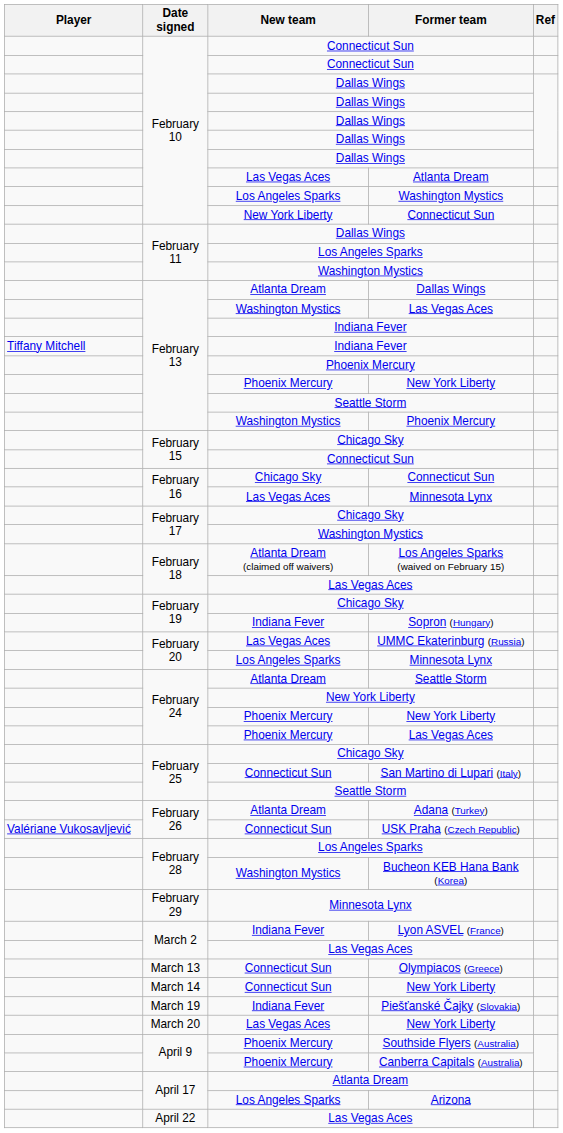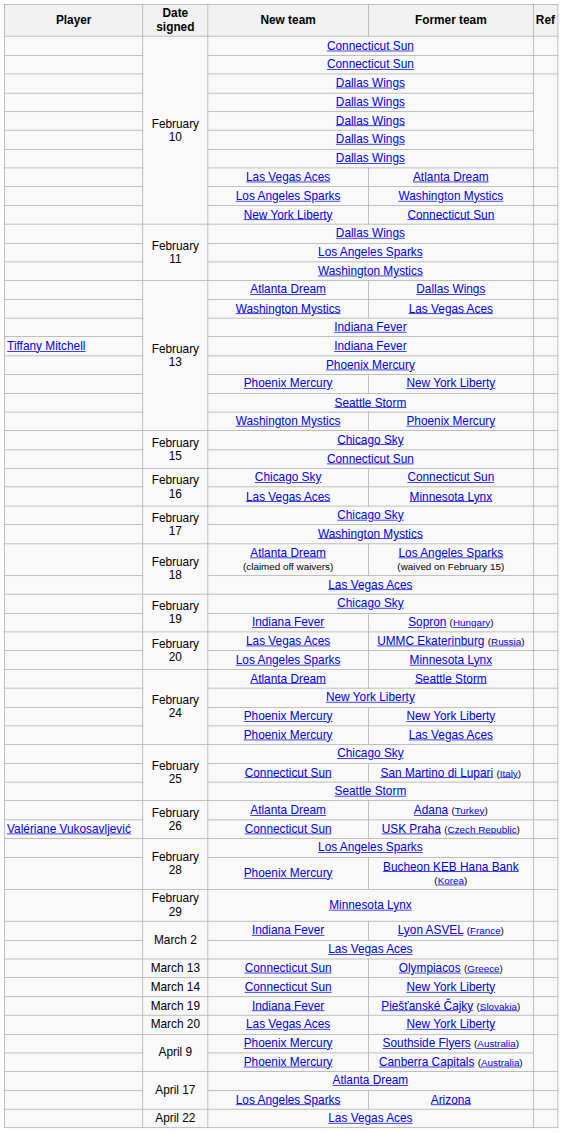 <table class="wikitable sortable" style="text-align:center">
 <tr>
 <th style="width:180px">Player</th>
 <th style="width:80px">Date signed</th>
 <th style="width:210px">New team</th>
 <th style="width:215px">Former team</th>
 <th class="unsortable">Ref</th>
 </tr>
 <tr>
 <td align="left"> </td>
 <td rowspan="10" align="center">February 10</td>
 <td colspan="2" align="center"><a href='#'>Connecticut Sun</a></td>
 <td align="center"></td>
 </tr>
 <tr>
 <td align="left"> </td>
 <td colspan="2" align="center"><a href='#'>Connecticut Sun</a></td>
 <td align="center"></td>
 </tr>
 <tr>
 <td align="left"> </td>
 <td colspan="2" align="center"><a href='#'>Dallas Wings</a></td>
 <td rowspan="5"align="center"></td>
 </tr>
 <tr>
 <td align="left"> </td>
 <td colspan="2" align="center"><a href='#'>Dallas Wings</a></td>
 </tr>
 <tr>
 <td align="left"> </td>
 <td colspan="2" align="center"><a href='#'>Dallas Wings</a></td>
 </tr>
 <tr>
 <td align="left"> </td>
 <td colspan="2" align="center"><a href='#'>Dallas Wings</a></td>
 </tr>
 <tr>
 <td align="left"> </td>
 <td colspan="2" align="center"><a href='#'>Dallas Wings</a></td>
 </tr>
 <tr>
 <td align="left"> </td>
 <td align="center"><a href='#'>Las Vegas Aces</a></td>
 <td align="center"><a href='#'>Atlanta Dream</a></td>
 <td align="center"></td>
 </tr>
 <tr>
 <td align="left"> </td>
 <td align="center"><a href='#'>Los Angeles Sparks</a></td>
 <td align="center"><a href='#'>Washington Mystics</a></td>
 <td align="center"></td>
 </tr>
 <tr>
 <td align="left"> </td>
 <td align="center"><a href='#'>New York Liberty</a></td>
 <td align="center"><a href='#'>Connecticut Sun</a></td>
 <td align="center"></td>
 </tr>
 <tr>
 <td align="left"> </td>
 <td rowspan="3" align="center">February 11</td>
 <td colspan="2" align="center"><a href='#'>Dallas Wings</a></td>
 <td align="center"></td>
 </tr>
 <tr>
 <td align="left"> </td>
 <td colspan="2" align="center"><a href='#'>Los Angeles Sparks</a></td>
 <td align="center"></td>
 </tr>
 <tr>
 <td align="left"> </td>
 <td colspan="2" align="center"><a href='#'>Washington Mystics</a></td>
 <td align="center"></td>
 </tr>
 <tr>
 <td align="left"> </td>
 <td rowspan="8" align="center">February 13</td>
 <td align="center"><a href='#'>Atlanta Dream</a></td>
 <td align="center"><a href='#'>Dallas Wings</a></td>
 <td align="center"></td>
 </tr>
 <tr>
 <td align="left"> </td>
 <td align="center"><a href='#'>Washington Mystics</a></td>
 <td align="center"><a href='#'>Las Vegas Aces</a></td>
 <td align="center"></td>
 </tr>
 <tr>
 <td align="left"> </td>
 <td colspan="2" align="center"><a href='#'>Indiana Fever</a></td>
 <td align="center"></td>
 </tr>
 <tr>
 <td align="left"> <a href='#'>Tiffany Mitchell</a></td>
 <td colspan="2" align="center"><a href='#'>Indiana Fever</a></td>
 <td align="center"></td>
 </tr>
 <tr>
 <td align="left"> </td>
 <td colspan="2" align="center"><a href='#'>Phoenix Mercury</a></td>
 <td align="center"></td>
 </tr>
 <tr>
 <td align="left"> </td>
 <td align="center"><a href='#'>Phoenix Mercury</a></td>
 <td align="center"><a href='#'>New York Liberty</a></td>
 <td align="center"></td>
 </tr>
 <tr>
 <td align="left"> </td>
 <td colspan="2" align="center"><a href='#'>Seattle Storm</a></td>
 <td align="center"></td>
 </tr>
 <tr>
 <td align="left"> </td>
 <td align="center"><a href='#'>Washington Mystics</a></td>
 <td align="center"><a href='#'>Phoenix Mercury</a></td>
 <td align="center"></td>
 </tr>
 <tr>
 <td align="left"> </td>
 <td rowspan="2" align="center">February 15</td>
 <td colspan="2" align="center"><a href='#'>Chicago Sky</a></td>
 <td align="center"></td>
 </tr>
 <tr>
 <td align="left"> </td>
 <td colspan="2" align="center"><a href='#'>Connecticut Sun</a></td>
 <td align="center"></td>
 </tr>
 <tr>
 <td align="left"> </td>
 <td rowspan="2" align="center">February 16</td>
 <td align="center"><a href='#'>Chicago Sky</a></td>
 <td align="center"><a href='#'>Connecticut Sun</a></td>
 <td align="center"></td>
 </tr>
 <tr>
 <td align="left"> </td>
 <td align="center"><a href='#'>Las Vegas Aces</a></td>
 <td align="center"><a href='#'>Minnesota Lynx</a></td>
 <td align="center"></td>
 </tr>
 <tr>
 <td align="left"> </td>
 <td rowspan="2" align="center">February 17</td>
 <td colspan="2" align="center"><a href='#'>Chicago Sky</a></td>
 <td align="center"></td>
 </tr>
 <tr>
 <td align="left"> </td>
 <td colspan="2" align="center"><a href='#'>Washington Mystics</a></td>
 <td align="center"></td>
 </tr>
 <tr>
 <td align="left"> </td>
 <td rowspan="2" align="center">February 18</td>
 <td align="center"><a href='#'>Atlanta Dream</a><br><small>(claimed off waivers)</small></td>
 <td align="center"><a href='#'>Los Angeles Sparks</a><br><small>(waived on February 15)</small></td>
 <td align="center"></td>
 </tr>
 <tr>
 <td align="left"> </td>
 <td colspan="2" align="center"><a href='#'>Las Vegas Aces</a></td>
 <td align="center"></td>
 </tr>
 <tr>
 <td align="left"> </td>
 <td rowspan="2" align="center">February 19</td>
 <td colspan="2" align="center"><a href='#'>Chicago Sky</a></td>
 <td align="center"></td>
 </tr>
 <tr>
 <td align="left"> </td>
 <td align="center"><a href='#'>Indiana Fever</a></td>
 <td align="center"><a href='#'>Sopron</a> <small>(<a href='#'>Hungary</a>)</small></td>
 <td align="center"></td>
 </tr>
 <tr>
 <td align="left"> </td>
 <td rowspan="2" align="center">February 20</td>
 <td align="center"><a href='#'>Las Vegas Aces</a></td>
 <td align="center"><a href='#'>UMMC Ekaterinburg</a> <small>(<a href='#'>Russia</a>)</small></td>
 <td align="center"></td>
 </tr>
 <tr>
 <td align="left"> </td>
 <td align="center"><a href='#'>Los Angeles Sparks</a></td>
 <td align="center"><a href='#'>Minnesota Lynx</a></td>
 <td align="center"></td>
 </tr>
 <tr>
 <td align="left"> </td>
 <td rowspan="4" align="center">February 24</td>
 <td align="center"><a href='#'>Atlanta Dream</a></td>
 <td align="center"><a href='#'>Seattle Storm</a></td>
 <td align="center"></td>
 </tr>
 <tr>
 <td align="left"> </td>
 <td colspan="2" align="center"><a href='#'>New York Liberty</a></td>
 <td align="center"></td>
 </tr>
 <tr>
 <td align="left"> </td>
 <td align="center"><a href='#'>Phoenix Mercury</a></td>
 <td align="center"><a href='#'>New York Liberty</a></td>
 <td align="center"></td>
 </tr>
 <tr>
 <td align="left"> </td>
 <td align="center"><a href='#'>Phoenix Mercury</a></td>
 <td align="center"><a href='#'>Las Vegas Aces</a></td>
 <td align="center"></td>
 </tr>
 <tr>
 <td align="left"> </td>
 <td rowspan="3" align="center">February 25</td>
 <td colspan="2" align="center"><a href='#'>Chicago Sky</a></td>
 <td align="center"></td>
 </tr>
 <tr>
 <td align="left"> </td>
 <td align="center"><a href='#'>Connecticut Sun</a></td>
 <td align="center"><a href='#'>San Martino di Lupari</a> <small>(<a href='#'>Italy</a>)</small></td>
 <td align="center"></td>
 </tr>
 <tr>
 <td align="left"> </td>
 <td colspan="2" align="center"><a href='#'>Seattle Storm</a></td>
 <td align="center"></td>
 </tr>
 <tr>
 <td align="left"> </td>
 <td rowspan="2" align="center">February 26</td>
 <td align="center"><a href='#'>Atlanta Dream</a></td>
 <td align="center"><a href='#'>Adana</a> <small>(<a href='#'>Turkey</a>)</small></td>
 <td align="center"></td>
 </tr>
 <tr>
 <td align="left"> <a href='#'>Valériane Vukosavljević</a></td>
 <td align="center"><a href='#'>Connecticut Sun</a></td>
 <td align="center"><a href='#'>USK Praha</a> <small>(<a href='#'>Czech Republic</a>)</small></td>
 <td align="center"></td>
 </tr>
 <tr>
 <td align="left"> </td>
 <td rowspan="2" align="center">February 28</td>
 <td colspan="2" align="center"><a href='#'>Los Angeles Sparks</a></td>
 <td align="center"></td>
 </tr>
 <tr>
 <td align="left"> </td>
-<td align="center"><a href='#'>Washington Mystics</a></td>
+<td align="center"><a href='#'>Phoenix Mercury</a></td>
 <td align="center"><a href='#'>Bucheon KEB Hana Bank</a> <small>(<a href='#'>Korea</a>)</small></td>
 <td align="center"></td>
 </tr>
 <tr>
 <td align="left"> </td>
 <td align="center">February 29</td>
 <td colspan="2" align="center"><a href='#'>Minnesota Lynx</a></td>
 <td align="center"></td>
 </tr>
 <tr>
 <td align="left"> </td>
 <td rowspan="2" align="center">March 2</td>
 <td align="center"><a href='#'>Indiana Fever</a></td>
 <td align="center"><a href='#'>Lyon ASVEL</a> <small>(<a href='#'>France</a>)</small></td>
 <td align="center"></td>
 </tr>
 <tr>
 <td align="left"> </td>
 <td colspan="2" align="center"><a href='#'>Las Vegas Aces</a></td>
 <td align="center"></td>
 </tr>
 <tr>
 <td align="left"> </td>
 <td align="center">March 13</td>
 <td align="center"><a href='#'>Connecticut Sun</a></td>
 <td align="center"><a href='#'>Olympiacos</a> <small>(<a href='#'>Greece</a>)</small></td>
 <td align="center"></td>
 </tr>
 <tr>
 <td align="left"> </td>
 <td align="center">March 14</td>
 <td align="center"><a href='#'>Connecticut Sun</a></td>
 <td align="center"><a href='#'>New York Liberty</a></td>
 <td align="center"></td>
 </tr>
 <tr>
 <td align="left"> </td>
 <td align="center">March 19</td>
 <td align="center"><a href='#'>Indiana Fever</a></td>
 <td align="center"><a href='#'>Piešťanské Čajky</a> <small>(<a href='#'>Slovakia</a>)</small></td>
 <td align="center"></td>
 </tr>
 <tr>
 <td align="left"> </td>
 <td align="center">March 20</td>
 <td align="center"><a href='#'>Las Vegas Aces</a></td>
 <td align="center"><a href='#'>New York Liberty</a></td>
 <td align="center"></td>
 </tr>
 <tr>
 <td align="left"> </td>
 <td rowspan="2" align="center">April 9</td>
 <td align="center"><a href='#'>Phoenix Mercury</a></td>
 <td align="center"><a href='#'>Southside Flyers</a> <small>(<a href='#'>Australia</a>)</small></td>
 <td rowspan="2" align="center"></td>
 </tr>
 <tr>
 <td align="left"> </td>
 <td align="center"><a href='#'>Phoenix Mercury</a></td>
 <td align="center"><a href='#'>Canberra Capitals</a> <small>(<a href='#'>Australia</a>)</small></td>
 </tr>
 <tr>
 <td align="left"> </td>
 <td rowspan="2" align="center">April 17</td>
 <td colspan="2" align="center"><a href='#'>Atlanta Dream</a></td>
 <td align="center"></td>
 </tr>
 <tr>
 <td align="left"> </td>
 <td align="center"><a href='#'>Los Angeles Sparks</a></td>
 <td align="center"><a href='#'>Arizona</a></td>
 <td align="center"></td>
 </tr>
 <tr>
 <td align="left"> </td>
 <td align="center">April 22</td>
 <td colspan="2" align="center"><a href='#'>Las Vegas Aces</a></td>
 <td align="center"></td>
 </tr>
 </table>
